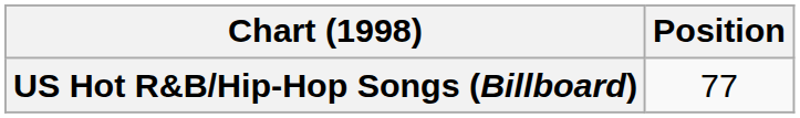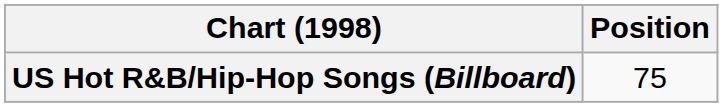 <table class="wikitable plainrowheaders">
 <tr>
 <th>Chart (1998)</th>
 <th>Position</th>
 </tr>
 <tr>
 <th scope="row">US Hot R&B/Hip-Hop Songs (<em>Billboard</em>)</th>
-<td style="text-align:center;">77</td>
+<td style="text-align:center;">75</td>
 </tr>
 </table>
